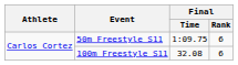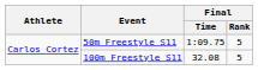 <table class=wikitable style="font-size:90%">
 <tr>
 <th rowspan="2">Athlete</th>
 <th rowspan="2">Event</th>
 <th colspan="2">Final</th>
 </tr>
 <tr style="font-size:95%">
 <th>Time</th>
 <th>Rank</th>
 </tr>
 <tr align=center>
 <td align=left rowspan="2"><a href='#'>Carlos Cortez</a></td>
 <td align=left><a href='#'>50m Freestyle S11</a></td>
 <td>1:09.75</td>
-<td>6</td>
+<td>5</td>
 </tr>
 <tr align=center>
 <td align=left><a href='#'>100m Freestyle S11</a></td>
 <td>32.08</td>
-<td>6</td>
+<td>5</td>
 </tr>
 </table>
